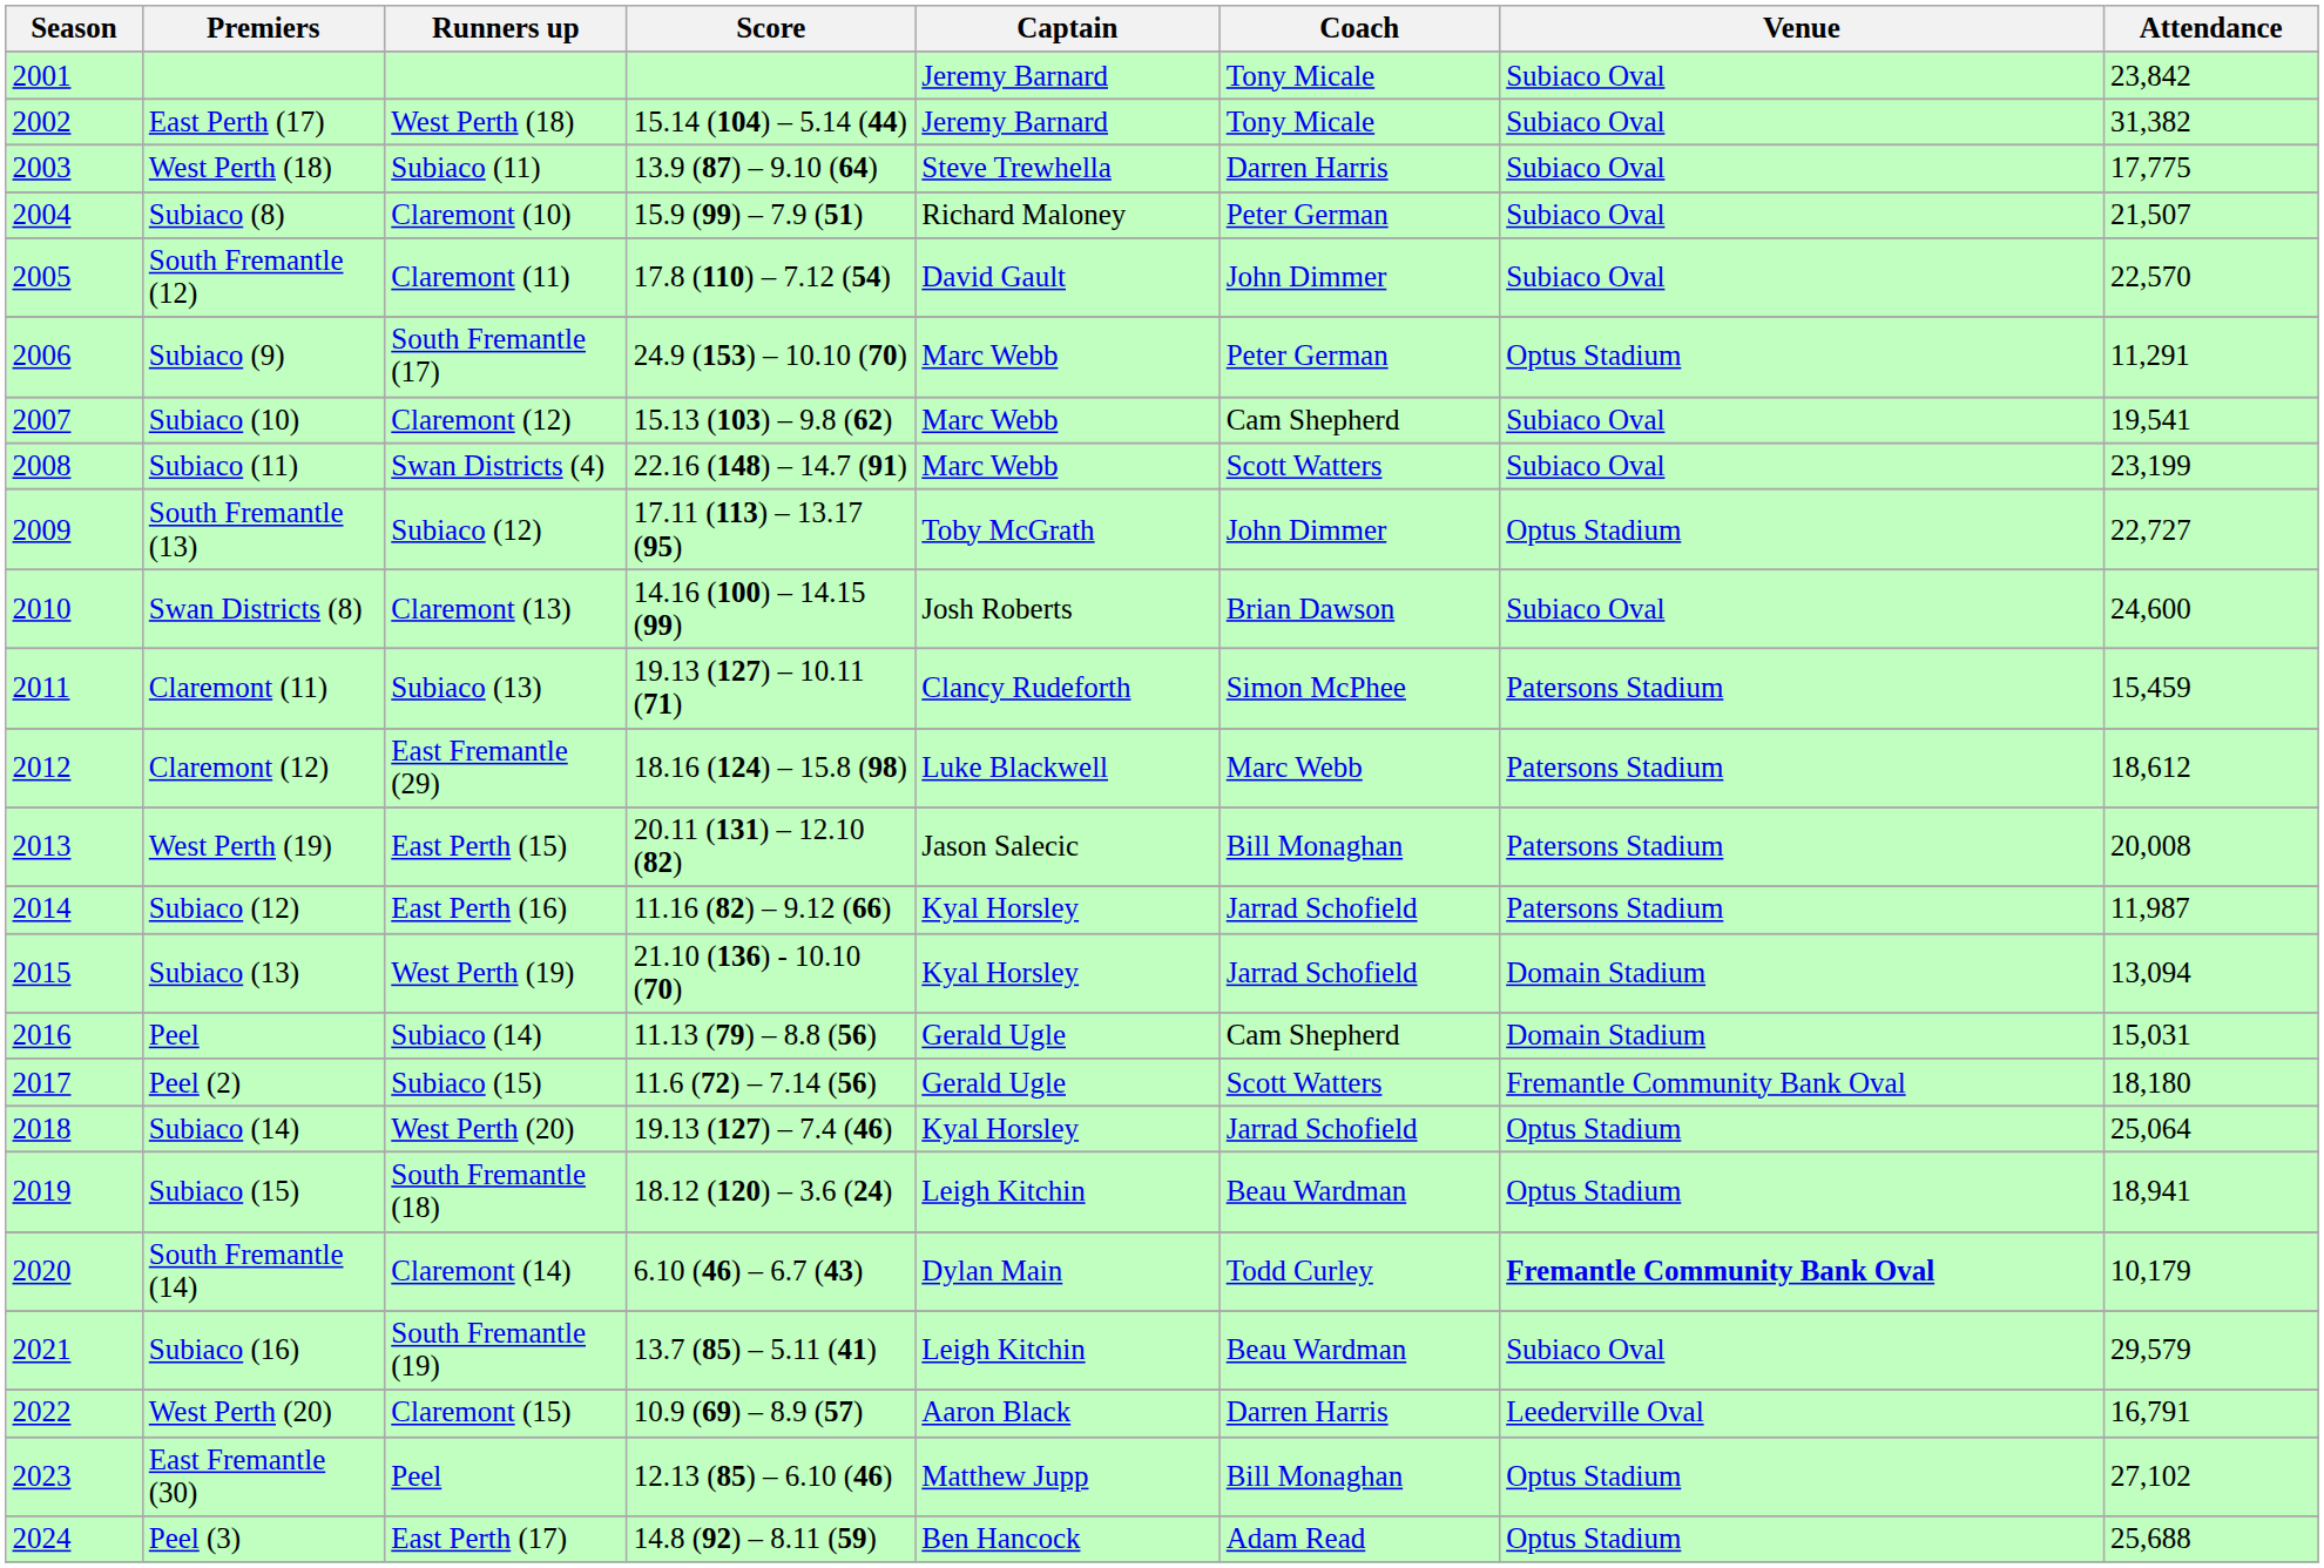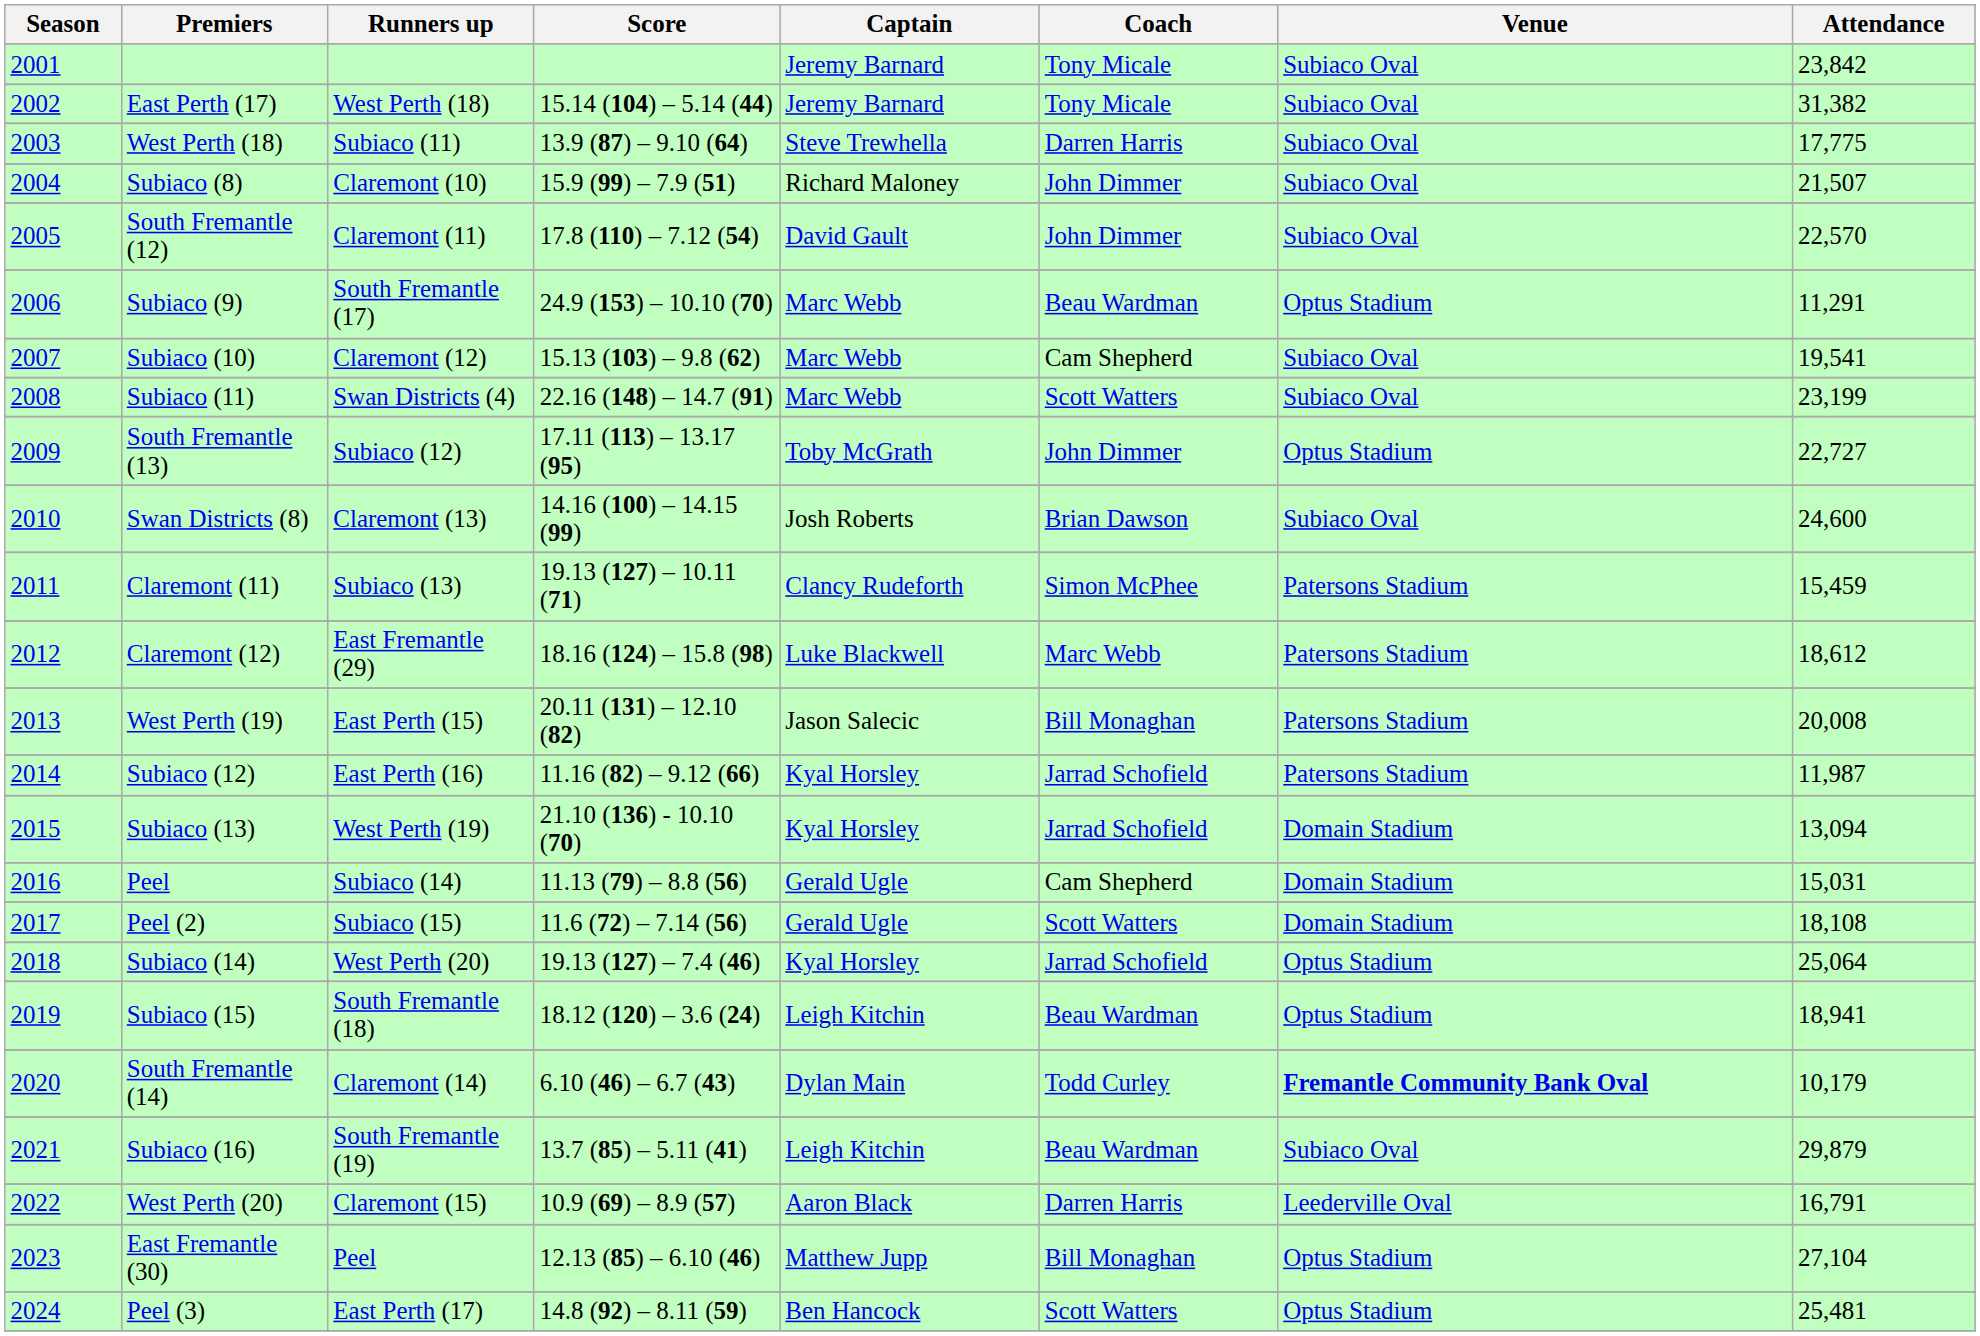 <table class="wikitable sortable" style="text-align:left; width:100%">
 <tr>
 <th>Season</th>
 <th scope="col" style="width: 125px;">Premiers</th>
 <th scope="col" style="width: 125px;">Runners up</th>
 <th scope="col" style="width: 150px;">Score</th>
 <th>Captain</th>
 <th>Coach</th>
 <th>Venue</th>
 <th>Attendance</th>
 </tr>
 <tr>
 </tr>
 <tr style="background:#C0FFC0;">
 <td><a href='#'>2001</a></td>
 <td></td>
 <td></td>
 <td></td>
 <td><a href='#'>Jeremy Barnard</a></td>
 <td><a href='#'>Tony Micale</a></td>
 <td><a href='#'>Subiaco Oval</a></td>
 <td>23,842</td>
 </tr>
 <tr>
 </tr>
 <tr style="background:#C0FFC0;">
 <td><a href='#'>2002</a></td>
 <td><a href='#'>East Perth</a> (17)</td>
 <td><a href='#'>West Perth</a> (18)</td>
 <td>15.14 (<strong>104</strong>) – 5.14 (<strong>44</strong>)</td>
 <td><a href='#'>Jeremy Barnard</a></td>
 <td><a href='#'>Tony Micale</a></td>
 <td><a href='#'>Subiaco Oval</a></td>
 <td>31,382</td>
 </tr>
 <tr>
 </tr>
 <tr style="background:#C0FFC0;">
 <td><a href='#'>2003</a></td>
 <td><a href='#'>West Perth</a> (18)</td>
 <td><a href='#'>Subiaco</a> (11)</td>
 <td>13.9 (<strong>87</strong>) – 9.10 (<strong>64</strong>)</td>
 <td><a href='#'>Steve Trewhella</a></td>
 <td><a href='#'>Darren Harris</a></td>
 <td><a href='#'>Subiaco Oval</a></td>
 <td>17,775</td>
 </tr>
 <tr>
 </tr>
 <tr style="background:#C0FFC0;">
 <td><a href='#'>2004</a></td>
 <td><a href='#'>Subiaco</a> (8)</td>
 <td><a href='#'>Claremont</a> (10)</td>
 <td>15.9 (<strong>99</strong>) – 7.9 (<strong>51</strong>)</td>
 <td>Richard Maloney</td>
-<td><a href='#'>Peter German</a></td>
+<td><a href='#'>John Dimmer</a></td>
 <td><a href='#'>Subiaco Oval</a></td>
 <td>21,507</td>
 </tr>
 <tr>
 </tr>
 <tr style="background:#C0FFC0;">
 <td><a href='#'>2005</a></td>
 <td><a href='#'>South Fremantle</a> (12)</td>
 <td><a href='#'>Claremont</a> (11)</td>
 <td>17.8 (<strong>110</strong>) – 7.12 (<strong>54</strong>)</td>
 <td><a href='#'>David Gault</a></td>
 <td><a href='#'>John Dimmer</a></td>
 <td><a href='#'>Subiaco Oval</a></td>
 <td>22,570</td>
 </tr>
 <tr>
 </tr>
 <tr style="background:#C0FFC0;">
 <td><a href='#'>2006</a></td>
 <td><a href='#'>Subiaco</a> (9)</td>
 <td><a href='#'>South Fremantle</a> (17)</td>
 <td>24.9 (<strong>153</strong>) – 10.10 (<strong>70</strong>)</td>
 <td><a href='#'>Marc Webb</a></td>
-<td><a href='#'>Peter German</a></td>
+<td><a href='#'>Beau Wardman</a></td>
 <td><a href='#'>Optus Stadium</a></td>
 <td>11,291</td>
 </tr>
 <tr>
 </tr>
 <tr style="background:#C0FFC0;">
 <td><a href='#'>2007</a></td>
 <td><a href='#'>Subiaco</a> (10)</td>
 <td><a href='#'>Claremont</a> (12)</td>
 <td>15.13 (<strong>103</strong>) – 9.8 (<strong>62</strong>)</td>
 <td><a href='#'>Marc Webb</a></td>
 <td>Cam Shepherd</td>
 <td><a href='#'>Subiaco Oval</a></td>
 <td>19,541</td>
 </tr>
 <tr>
 </tr>
 <tr style="background:#C0FFC0;">
 <td><a href='#'>2008</a></td>
 <td><a href='#'>Subiaco</a> (11)</td>
 <td><a href='#'>Swan Districts</a> (4)</td>
 <td>22.16 (<strong>148</strong>) – 14.7 (<strong>91</strong>)</td>
 <td><a href='#'>Marc Webb</a></td>
 <td><a href='#'>Scott Watters</a></td>
 <td><a href='#'>Subiaco Oval</a></td>
 <td>23,199</td>
 </tr>
 <tr>
 </tr>
 <tr style="background:#C0FFC0;">
 <td><a href='#'>2009</a></td>
 <td><a href='#'>South Fremantle</a> (13)</td>
 <td><a href='#'>Subiaco</a> (12)</td>
 <td>17.11 (<strong>113</strong>) – 13.17 (<strong>95</strong>)</td>
 <td><a href='#'>Toby McGrath</a></td>
 <td><a href='#'>John Dimmer</a></td>
 <td><a href='#'>Optus Stadium</a></td>
 <td>22,727</td>
 </tr>
 <tr>
 </tr>
 <tr style="background:#C0FFC0;">
 <td><a href='#'>2010</a></td>
 <td><a href='#'>Swan Districts</a> (8)</td>
 <td><a href='#'>Claremont</a> (13)</td>
 <td>14.16 (<strong>100</strong>) – 14.15 (<strong>99</strong>)</td>
 <td>Josh Roberts</td>
 <td><a href='#'>Brian Dawson</a></td>
 <td><a href='#'>Subiaco Oval</a></td>
 <td>24,600</td>
 </tr>
 <tr>
 </tr>
 <tr style="background:#C0FFC0;">
 <td><a href='#'>2011</a></td>
 <td><a href='#'>Claremont</a> (11)</td>
 <td><a href='#'>Subiaco</a> (13)</td>
 <td>19.13 (<strong>127</strong>) – 10.11 (<strong>71</strong>)</td>
 <td><a href='#'>Clancy Rudeforth</a></td>
 <td><a href='#'>Simon McPhee</a></td>
 <td><a href='#'>Patersons Stadium</a></td>
 <td>15,459</td>
 </tr>
 <tr>
 </tr>
 <tr style="background:#C0FFC0;">
 <td><a href='#'>2012</a></td>
 <td><a href='#'>Claremont</a> (12)</td>
 <td><a href='#'>East Fremantle</a> (29)</td>
 <td>18.16 (<strong>124</strong>) – 15.8 (<strong>98</strong>)</td>
 <td><a href='#'>Luke Blackwell</a></td>
 <td><a href='#'>Marc Webb</a></td>
 <td><a href='#'>Patersons Stadium</a></td>
 <td>18,612</td>
 </tr>
 <tr>
 </tr>
 <tr style="background:#C0FFC0;">
 <td><a href='#'>2013</a></td>
 <td><a href='#'>West Perth</a> (19)</td>
 <td><a href='#'>East Perth</a> (15)</td>
 <td>20.11 (<strong>131</strong>) – 12.10 (<strong>82</strong>)</td>
 <td>Jason Salecic</td>
 <td><a href='#'>Bill Monaghan</a></td>
 <td><a href='#'>Patersons Stadium</a></td>
 <td>20,008</td>
 </tr>
 <tr>
 </tr>
 <tr style="background:#C0FFC0;">
 <td><a href='#'>2014</a></td>
 <td><a href='#'>Subiaco</a> (12)</td>
 <td><a href='#'>East Perth</a> (16)</td>
 <td>11.16 (<strong>82</strong>) – 9.12 (<strong>66</strong>)</td>
 <td><a href='#'>Kyal Horsley</a></td>
 <td><a href='#'>Jarrad Schofield</a></td>
 <td><a href='#'>Patersons Stadium</a></td>
 <td>11,987</td>
 </tr>
 <tr>
 </tr>
 <tr style="background:#C0FFC0;">
 <td><a href='#'>2015</a></td>
 <td><a href='#'>Subiaco</a> (13)</td>
 <td><a href='#'>West Perth</a> (19)</td>
 <td>21.10 (<strong>136</strong>) - 10.10 (<strong>70</strong>)</td>
 <td><a href='#'>Kyal Horsley</a></td>
 <td><a href='#'>Jarrad Schofield</a></td>
 <td><a href='#'>Domain Stadium</a></td>
 <td>13,094</td>
 </tr>
 <tr>
 </tr>
 <tr style="background:#C0FFC0;">
 <td><a href='#'>2016</a></td>
 <td><a href='#'>Peel</a></td>
 <td><a href='#'>Subiaco</a> (14)</td>
 <td>11.13 (<strong>79</strong>) – 8.8 (<strong>56</strong>)</td>
 <td><a href='#'>Gerald Ugle</a></td>
 <td>Cam Shepherd</td>
 <td><a href='#'>Domain Stadium</a></td>
 <td>15,031</td>
 </tr>
 <tr>
 </tr>
 <tr style="background:#C0FFC0;">
 <td><a href='#'>2017</a></td>
 <td><a href='#'>Peel</a> (2)</td>
 <td><a href='#'>Subiaco</a> (15)</td>
 <td>11.6 (<strong>72</strong>) – 7.14 (<strong>56</strong>)</td>
 <td><a href='#'>Gerald Ugle</a></td>
 <td><a href='#'>Scott Watters</a></td>
-<td><a href='#'>Fremantle Community Bank Oval</a></td>
-<td>18,180</td>
+<td><a href='#'>Domain Stadium</a></td>
+<td>18,108</td>
 </tr>
 <tr>
 </tr>
 <tr style="background:#C0FFC0;">
 <td><a href='#'>2018</a></td>
 <td><a href='#'>Subiaco</a> (14)</td>
 <td><a href='#'>West Perth</a> (20)</td>
 <td>19.13 (<strong>127</strong>) – 7.4 (<strong>46</strong>)</td>
 <td><a href='#'>Kyal Horsley</a></td>
 <td><a href='#'>Jarrad Schofield</a></td>
 <td><a href='#'>Optus Stadium</a></td>
 <td>25,064</td>
 </tr>
 <tr>
 </tr>
 <tr style="background:#C0FFC0;">
 <td><a href='#'>2019</a></td>
 <td><a href='#'>Subiaco</a> (15)</td>
 <td><a href='#'>South Fremantle</a> (18)</td>
 <td>18.12 (<strong>120</strong>) – 3.6 (<strong>24</strong>)</td>
 <td><a href='#'>Leigh Kitchin</a></td>
 <td><a href='#'>Beau Wardman</a></td>
 <td><a href='#'>Optus Stadium</a></td>
 <td>18,941</td>
 </tr>
 <tr>
 </tr>
 <tr style="background:#C0FFC0;">
 <td><a href='#'>2020</a></td>
 <td><a href='#'>South Fremantle</a> (14)</td>
 <td><a href='#'>Claremont</a> (14)</td>
 <td>6.10 (<strong>46</strong>) – 6.7 (<strong>43</strong>)</td>
 <td><a href='#'>Dylan Main</a></td>
 <td><a href='#'>Todd Curley</a></td>
 <td><strong><a href='#'>Fremantle Community Bank Oval</a></strong></td>
 <td>10,179</td>
 </tr>
 <tr>
 </tr>
 <tr style="background:#C0FFC0;">
 <td><a href='#'>2021</a></td>
 <td><a href='#'>Subiaco</a> (16)</td>
 <td><a href='#'>South Fremantle</a> (19)</td>
 <td>13.7 (<strong>85</strong>) – 5.11 (<strong>41</strong>)</td>
 <td><a href='#'>Leigh Kitchin</a></td>
 <td><a href='#'>Beau Wardman</a></td>
 <td><a href='#'>Subiaco Oval</a></td>
-<td>29,579</td>
+<td>29,879</td>
 </tr>
 <tr>
 </tr>
 <tr style="background:#C0FFC0;">
 <td><a href='#'>2022</a></td>
 <td><a href='#'>West Perth</a> (20)</td>
 <td><a href='#'>Claremont</a> (15)</td>
 <td>10.9 (<strong>69</strong>) – 8.9 (<strong>57</strong>)</td>
 <td><a href='#'>Aaron Black</a></td>
 <td><a href='#'>Darren Harris</a></td>
 <td><a href='#'>Leederville Oval</a></td>
 <td>16,791</td>
 </tr>
 <tr>
 </tr>
 <tr style="background:#C0FFC0;">
 <td><a href='#'>2023</a></td>
 <td><a href='#'>East Fremantle</a> (30)</td>
 <td><a href='#'>Peel</a></td>
 <td>12.13 (<strong>85</strong>) – 6.10 (<strong>46</strong>)</td>
 <td><a href='#'>Matthew Jupp</a></td>
 <td><a href='#'>Bill Monaghan</a></td>
 <td><a href='#'>Optus Stadium</a></td>
-<td>27,102</td>
+<td>27,104</td>
 </tr>
 <tr>
 </tr>
 <tr |- style="background:#C0FFC0;">
 <td><a href='#'>2024</a></td>
 <td><a href='#'>Peel</a> (3)</td>
 <td><a href='#'>East Perth</a> (17)</td>
 <td>14.8 (<strong>92</strong>) – 8.11 (<strong>59</strong>)</td>
 <td><a href='#'>Ben Hancock</a></td>
-<td><a href='#'>Adam Read</a></td>
+<td><a href='#'>Scott Watters</a></td>
 <td><a href='#'>Optus Stadium</a></td>
-<td>25,688</td>
+<td>25,481</td>
 </tr>
 <tr>
 </tr>
 </table>
